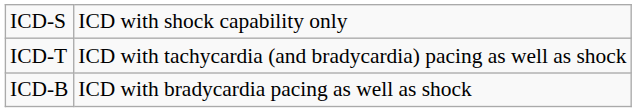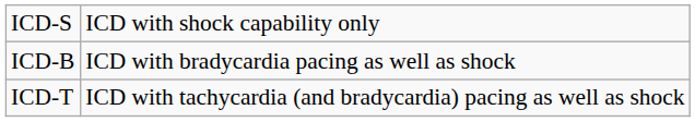 <table class="wikitable" style="margin: 1em auto 1em auto">
 <tr>
 <td>ICD-S</td>
 <td>ICD with shock capability only</td>
 </tr>
 <tr>
+<td>ICD-B</td>
+<td>ICD with bradycardia pacing as well as shock</td>
+</tr>
+<tr>
 <td>ICD-T</td>
 <td>ICD with tachycardia (and bradycardia) pacing as well as shock</td>
 </tr>
-<tr>
-<td>ICD-B</td>
-<td>ICD with bradycardia pacing as well as shock</td>
-</tr>
 </table>
